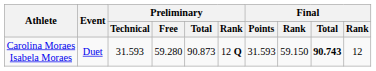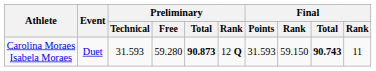 <table class="wikitable" style="font-size:90%">
 <tr>
 <th rowspan="2">Athlete</th>
 <th rowspan="2">Event</th>
 <th colspan=4>Preliminary</th>
 <th colspan=4>Final</th>
 </tr>
 <tr style="font-size:95%">
 <th>Technical</th>
 <th>Free</th>
 <th>Total</th>
 <th>Rank</th>
 <th>Points</th>
 <th>Rank</th>
 <th>Total</th>
 <th>Rank</th>
 </tr>
 <tr align=center>
 <td rowspan=1><a href='#'>Carolina Moraes</a><br><a href='#'>Isabela Moraes</a></td>
 <td><a href='#'>Duet</a></td>
 <td style="text-align:center;">31.593</td>
 <td style="text-align:center;">59.280</td>
-<td style="text-align:center;">90.873</td>
+<td style="text-align:center;"><strong>90.873</strong></td>
 <td style="text-align:center;">12	<strong>Q</strong></td>
 <td style="text-align:center;">31.593</td>
 <td style="text-align:center;">59.150</td>
 <td style="text-align:center;"><strong>90.743</strong></td>
-<td style="text-align:center;">12</td>
+<td style="text-align:center;">11</td>
 </tr>
 </table>
